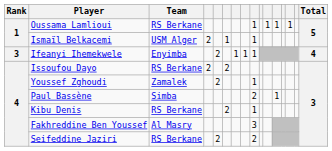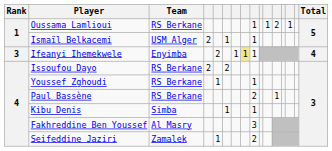 <table class="wikitable" style="text-align:center; font-size:90%">
 <tr>
 <th>Rank</th>
 <th>Player</th>
 <th>Team</th>
 <th></th>
 <th></th>
 <th></th>
 <th></th>
 <th></th>
 <th></th>
 <th></th>
 <th></th>
 <th></th>
 <th></th>
 <th></th>
 <th></th>
 <th>Total</th>
 </tr>
 <tr>
 <th rowspan=2>1</th>
 <td align=left> <a href='#'>Oussama Lamlioui</a></td>
 <td align=left> <a href='#'>RS Berkane</a></td>
 <td></td>
 <td></td>
 <td></td>
 <td></td>
 <td></td>
 <td>1</td>
 <td></td>
 <td>1</td>
-<td>1</td>
+<td>2</td>
 <td></td>
 <td>1</td>
 <td></td>
 <th rowspan=2>5</th>
 </tr>
 <tr>
 <td align=left> <a href='#'>Ismaïl Belkacemi</a></td>
 <td align=left> <a href='#'>USM Alger</a></td>
 <td>2</td>
 <td></td>
 <td>1</td>
 <td></td>
 <td></td>
 <td>1</td>
 <td></td>
 <td></td>
 <td></td>
 <td></td>
 <td></td>
 <td></td>
 </tr>
 <tr>
 <th rowspan=1>3</th>
 <td align=left> <a href='#'>Ifeanyi Ihemekwele</a></td>
 <td align=left> <a href='#'>Enyimba</a></td>
 <td></td>
 <td>2</td>
 <td></td>
 <td>1</td>
-<td>1</td>
+<td style="background: khaki;">1</td>
 <td>1</td>
 <td bgcolor=silver colspan=6></td>
 <th rowspan=1>4</th>
 </tr>
 <tr>
 <th rowspan=6>4</th>
 <td align=left> <a href='#'>Issoufou Dayo</a></td>
 <td align=left> <a href='#'>RS Berkane</a></td>
 <td>2</td>
 <td></td>
 <td>2</td>
 <td></td>
 <td></td>
 <td></td>
 <td></td>
 <td></td>
 <td></td>
 <td></td>
 <td></td>
 <td></td>
 <th rowspan=6>3</th>
 </tr>
 <tr>
 <td align=left> <a href='#'>Youssef Zghoudi</a></td>
-<td align=left> <a href='#'>Zamalek</a></td>
+<td align=left> <a href='#'>RS Berkane</a></td>
 <td></td>
-<td>2</td>
+<td>1</td>
 <td></td>
 <td></td>
 <td></td>
 <td>1</td>
 <td></td>
 <td></td>
 <td></td>
 <td></td>
 <td></td>
 <td></td>
 </tr>
 <tr>
 <td align=left> <a href='#'>Paul Bassène</a></td>
-<td align=left> <a href='#'>Simba</a></td>
+<td align=left> <a href='#'>RS Berkane</a></td>
 <td></td>
 <td></td>
 <td></td>
 <td></td>
 <td></td>
 <td>2</td>
 <td></td>
 <td></td>
 <td>1</td>
 <td></td>
 <td></td>
 <td></td>
 </tr>
 <tr>
 <td align=left> <a href='#'>Kibu Denis</a></td>
-<td align=left> <a href='#'>RS Berkane</a></td>
+<td align=left> <a href='#'>Simba</a></td>
 <td></td>
 <td></td>
-<td>2</td>
+<td>1</td>
 <td></td>
 <td></td>
 <td>1</td>
 <td></td>
 <td></td>
 <td></td>
 <td></td>
 <td></td>
 <td></td>
 </tr>
 <tr>
 <td align=left> <a href='#'>Fakhreddine Ben Youssef</a></td>
 <td align=left> <a href='#'>Al Masry</a></td>
 <td></td>
 <td></td>
 <td></td>
 <td></td>
 <td></td>
 <td>3</td>
 <td></td>
 <td></td>
 <td bgcolor=silver colspan=4></td>
 </tr>
 <tr>
 <td align=left> <a href='#'>Seifeddine Jaziri</a></td>
-<td align=left> <a href='#'>RS Berkane</a></td>
+<td align=left> <a href='#'>Zamalek</a></td>
 <td></td>
-<td>2</td>
+<td>1</td>
 <td></td>
 <td></td>
 <td></td>
 <td>2</td>
 <td></td>
 <td></td>
 <td bgcolor=silver colspan=4></td>
 </tr>
 </table>
